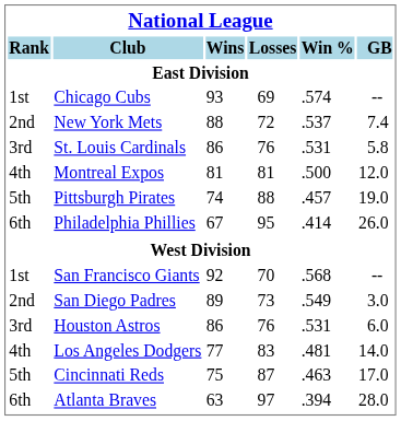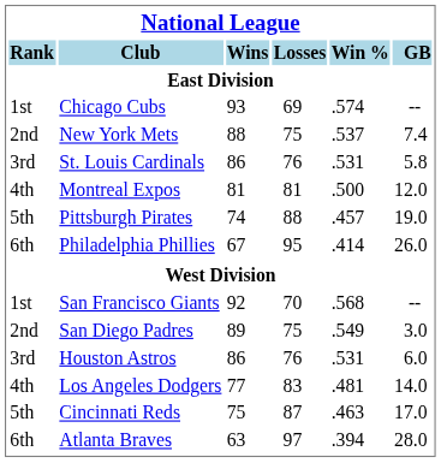 <table cellpadding="1" style="width:auto;font-size: 90%; border: 1px solid gray;">
 <tr align="center" style="font-size: larger;">
 <th colspan=6><a href='#'>National League</a></th>
 </tr>
 <tr style="background:lightblue;">
 <th>Rank</th>
 <th>Club</th>
 <th>Wins</th>
 <th>Losses</th>
 <th>Win %</th>
 <th>  GB</th>
 </tr>
 <tr align="center" style="vertical-align: middle;" style="background:lightblue;">
 <th colspan=6>East Division</th>
 </tr>
 <tr>
 <td>1st</td>
 <td><a href='#'>Chicago Cubs</a></td>
 <td>93</td>
 <td>  69</td>
 <td>.574</td>
 <td>   --</td>
 </tr>
 <tr>
 <td>2nd</td>
 <td><a href='#'>New York Mets</a></td>
 <td>88</td>
-<td>  72</td>
+<td>  75</td>
 <td>.537</td>
 <td>  7.4</td>
 </tr>
 <tr>
 <td>3rd</td>
 <td><a href='#'>St. Louis Cardinals</a></td>
 <td>86</td>
 <td>  76</td>
 <td>.531</td>
 <td>  5.8</td>
 </tr>
 <tr>
 <td>4th</td>
 <td><a href='#'>Montreal Expos</a></td>
 <td>81</td>
 <td>  81</td>
 <td>.500</td>
 <td>12.0</td>
 </tr>
 <tr>
 <td>5th</td>
 <td><a href='#'>Pittsburgh Pirates</a></td>
 <td>74</td>
 <td>  88</td>
 <td>.457</td>
 <td>19.0</td>
 </tr>
 <tr>
 <td>6th</td>
 <td><a href='#'>Philadelphia Phillies</a></td>
 <td>67</td>
 <td>  95</td>
 <td>.414</td>
 <td>26.0</td>
 </tr>
 <tr>
 </tr>
 <tr align="center" style="vertical-align: middle;" style="background:lightblue;">
 <th colspan=6>West Division</th>
 </tr>
 <tr>
 <td>1st</td>
 <td><a href='#'>San Francisco Giants</a></td>
 <td>92</td>
 <td>  70</td>
 <td>.568</td>
 <td>   --</td>
 </tr>
 <tr>
 <td>2nd</td>
 <td><a href='#'>San Diego Padres</a></td>
 <td>89</td>
-<td>  73</td>
+<td>  75</td>
 <td>.549</td>
 <td>  3.0</td>
 </tr>
 <tr>
 <td>3rd</td>
 <td><a href='#'>Houston Astros</a></td>
 <td>86</td>
 <td>  76</td>
 <td>.531</td>
 <td>  6.0</td>
 </tr>
 <tr>
 <td>4th</td>
 <td><a href='#'>Los Angeles Dodgers</a></td>
 <td>77</td>
 <td>  83</td>
 <td>.481</td>
 <td>14.0</td>
 </tr>
 <tr>
 <td>5th</td>
 <td><a href='#'>Cincinnati Reds</a></td>
 <td>75</td>
 <td>  87</td>
 <td>.463</td>
 <td>17.0</td>
 </tr>
 <tr>
 <td>6th</td>
 <td><a href='#'>Atlanta Braves</a></td>
 <td>63</td>
 <td>  97</td>
 <td>.394</td>
 <td>28.0</td>
 </tr>
 </table>
